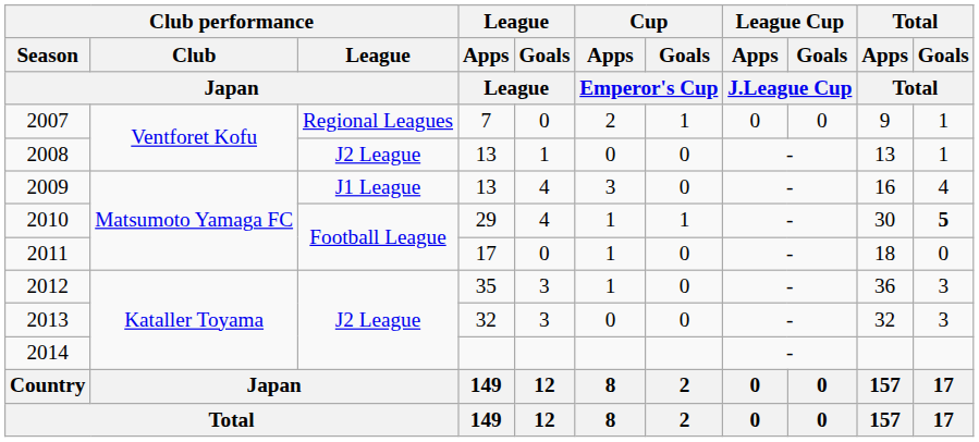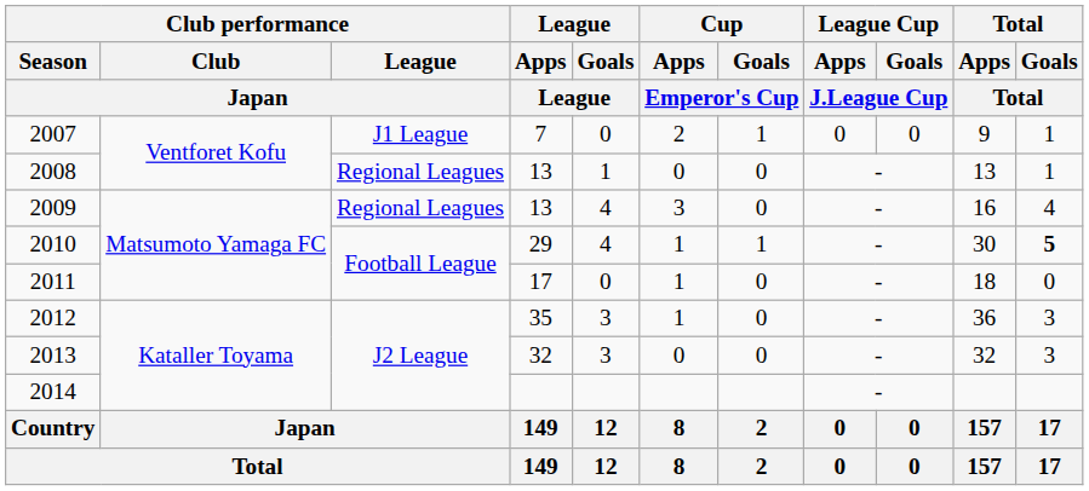 <table class="wikitable" style="text-align:center;">
 <tr>
 <th colspan=3>Club performance</th>
 <th colspan=2>League</th>
 <th colspan=2>Cup</th>
 <th colspan=2>League Cup</th>
 <th colspan=2>Total</th>
 </tr>
 <tr>
 <th>Season</th>
 <th>Club</th>
 <th>League</th>
 <th>Apps</th>
 <th>Goals</th>
 <th>Apps</th>
 <th>Goals</th>
 <th>Apps</th>
 <th>Goals</th>
 <th>Apps</th>
 <th>Goals</th>
 </tr>
 <tr>
 <th colspan=3>Japan</th>
 <th colspan=2>League</th>
 <th colspan=2><a href='#'>Emperor's Cup</a></th>
 <th colspan=2><a href='#'>J.League Cup</a></th>
 <th colspan=2>Total</th>
 </tr>
 <tr>
 <td>2007</td>
 <td rowspan="2"><a href='#'>Ventforet Kofu</a></td>
-<td><a href='#'>Regional Leagues</a></td>
+<td><a href='#'>J1 League</a></td>
 <td>7</td>
 <td>0</td>
 <td>2</td>
 <td>1</td>
 <td>0</td>
 <td>0</td>
 <td>9</td>
 <td>1</td>
 </tr>
 <tr>
 <td>2008</td>
-<td><a href='#'>J2 League</a></td>
+<td><a href='#'>Regional Leagues</a></td>
 <td>13</td>
 <td>1</td>
 <td>0</td>
 <td>0</td>
 <td colspan="2">-</td>
 <td>13</td>
 <td>1</td>
 </tr>
 <tr>
 <td>2009</td>
 <td rowspan="3"><a href='#'>Matsumoto Yamaga FC</a></td>
-<td><a href='#'>J1 League</a></td>
+<td><a href='#'>Regional Leagues</a></td>
 <td>13</td>
 <td>4</td>
 <td>3</td>
 <td>0</td>
 <td colspan="2">-</td>
 <td>16</td>
 <td>4</td>
 </tr>
 <tr>
 <td>2010</td>
 <td rowspan="2"><a href='#'>Football League</a></td>
 <td>29</td>
 <td>4</td>
 <td>1</td>
 <td>1</td>
 <td colspan="2">-</td>
 <td>30</td>
 <td><strong>5</strong></td>
 </tr>
 <tr>
 <td>2011</td>
 <td>17</td>
 <td>0</td>
 <td>1</td>
 <td>0</td>
 <td colspan="2">-</td>
 <td>18</td>
 <td>0</td>
 </tr>
 <tr>
 <td>2012</td>
 <td rowspan="3"><a href='#'>Kataller Toyama</a></td>
 <td rowspan="3"><a href='#'>J2 League</a></td>
 <td>35</td>
 <td>3</td>
 <td>1</td>
 <td>0</td>
 <td colspan="2">-</td>
 <td>36</td>
 <td>3</td>
 </tr>
 <tr>
 <td>2013</td>
 <td>32</td>
 <td>3</td>
 <td>0</td>
 <td>0</td>
 <td colspan="2">-</td>
 <td>32</td>
 <td>3</td>
 </tr>
 <tr>
 <td>2014</td>
 <td></td>
 <td></td>
 <td></td>
 <td></td>
 <td colspan="2">-</td>
 <td></td>
 <td></td>
 </tr>
 <tr>
 <th rowspan=1>Country</th>
 <th colspan=2>Japan</th>
 <th>149</th>
 <th>12</th>
 <th>8</th>
 <th>2</th>
 <th>0</th>
 <th>0</th>
 <th>157</th>
 <th>17</th>
 </tr>
 <tr>
 <th colspan=3>Total</th>
 <th>149</th>
 <th>12</th>
 <th>8</th>
 <th>2</th>
 <th>0</th>
 <th>0</th>
 <th>157</th>
 <th>17</th>
 </tr>
 </table>
